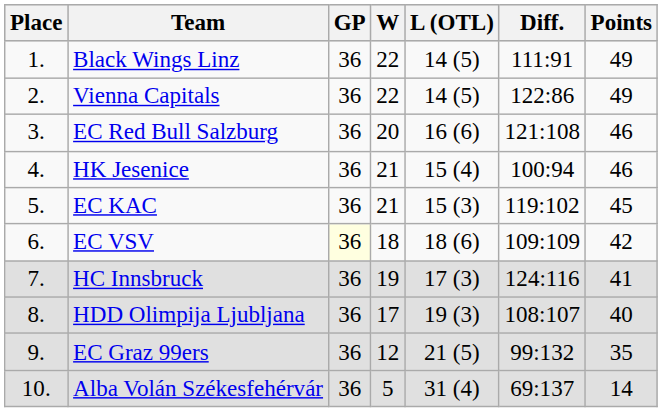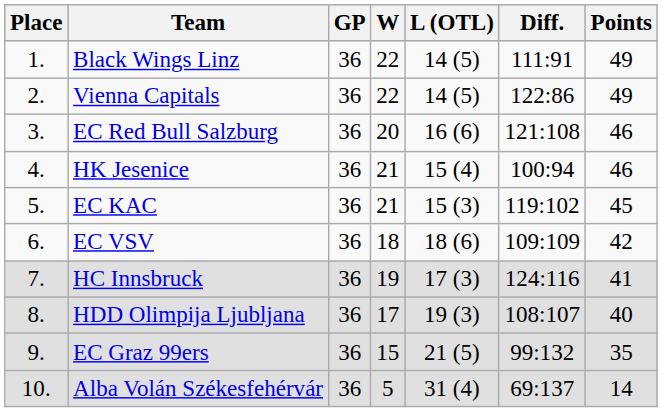 <table class="wikitable">
 <tr style="background-color:#c0c0c0;">
 <th>Place</th>
 <th>Team</th>
 <th>GP</th>
 <th>W</th>
 <th>L (OTL)</th>
 <th>Diff.</th>
 <th>Points</th>
 </tr>
 <tr>
 <td align="center">1.</td>
 <td><a href='#'>Black Wings Linz</a></td>
 <td align="center">36</td>
 <td align="center">22</td>
 <td align="center">14 (5)</td>
 <td align="center">111:91</td>
 <td align="center">49</td>
 </tr>
 <tr>
 <td align="center">2.</td>
 <td><a href='#'>Vienna Capitals</a></td>
 <td align="center">36</td>
 <td align="center">22</td>
 <td align="center">14 (5)</td>
 <td align="center">122:86</td>
 <td align="center">49</td>
 </tr>
 <tr>
 <td align="center">3.</td>
 <td><a href='#'>EC Red Bull Salzburg</a></td>
 <td align="center">36</td>
 <td align="center">20</td>
 <td align="center">16 (6)</td>
 <td align="center">121:108</td>
 <td align="center">46</td>
 </tr>
 <tr>
 <td align="center">4.</td>
 <td><a href='#'>HK Jesenice</a></td>
 <td align="center">36</td>
 <td align="center">21</td>
 <td align="center">15 (4)</td>
 <td align="center">100:94</td>
 <td align="center">46</td>
 </tr>
 <tr>
 <td align="center">5.</td>
 <td><a href='#'>EC KAC</a></td>
 <td align="center">36</td>
 <td align="center">21</td>
 <td align="center">15 (3)</td>
 <td align="center">119:102</td>
 <td align="center">45</td>
 </tr>
 <tr>
 <td align="center">6.</td>
 <td><a href='#'>EC VSV</a></td>
-<td align="center" style="background: lightyellow;">36</td>
+<td align="center">36</td>
 <td align="center">18</td>
 <td align="center">18 (6)</td>
 <td align="center">109:109</td>
 <td align="center">42</td>
 </tr>
 <tr style="background-color:#e0e0e0;">
 <td align="center">7.</td>
 <td><a href='#'>HC Innsbruck</a></td>
 <td align="center">36</td>
 <td align="center">19</td>
 <td align="center">17 (3)</td>
 <td align="center">124:116</td>
 <td align="center">41</td>
 </tr>
 <tr style="background-color:#e0e0e0;">
 <td align="center">8.</td>
 <td><a href='#'>HDD Olimpija Ljubljana</a></td>
 <td align="center">36</td>
 <td align="center">17</td>
 <td align="center">19 (3)</td>
 <td align="center">108:107</td>
 <td align="center">40</td>
 </tr>
 <tr style="background-color:#e0e0e0;">
 <td align="center">9.</td>
 <td><a href='#'>EC Graz 99ers</a></td>
 <td align="center">36</td>
-<td align="center">12</td>
+<td align="center">15</td>
 <td align="center">21 (5)</td>
 <td align="center">99:132</td>
 <td align="center">35</td>
 </tr>
 <tr style="background-color:#e0e0e0;">
 <td align="center">10.</td>
 <td><a href='#'>Alba Volán Székesfehérvár</a></td>
 <td align="center">36</td>
 <td align="center">5</td>
 <td align="center">31 (4)</td>
 <td align="center">69:137</td>
 <td align="center">14</td>
 </tr>
 </table>
